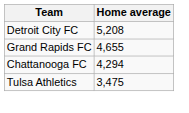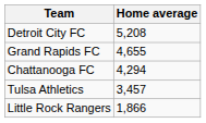 <table class="wikitable">
 <tr>
 <th>Team</th>
 <th>Home average</th>
 </tr>
 <tr>
 <td>Detroit City FC</td>
 <td>5,208</td>
 </tr>
 <tr>
 <td>Grand Rapids FC</td>
 <td>4,655</td>
 </tr>
 <tr>
 <td>Chattanooga FC</td>
 <td>4,294</td>
 </tr>
 <tr>
 <td>Tulsa Athletics</td>
-<td>3,475</td>
+<td>3,457</td>
+</tr>
+<tr>
+<td>Little Rock Rangers</td>
+<td>1,866</td>
 </tr>
 </table>
